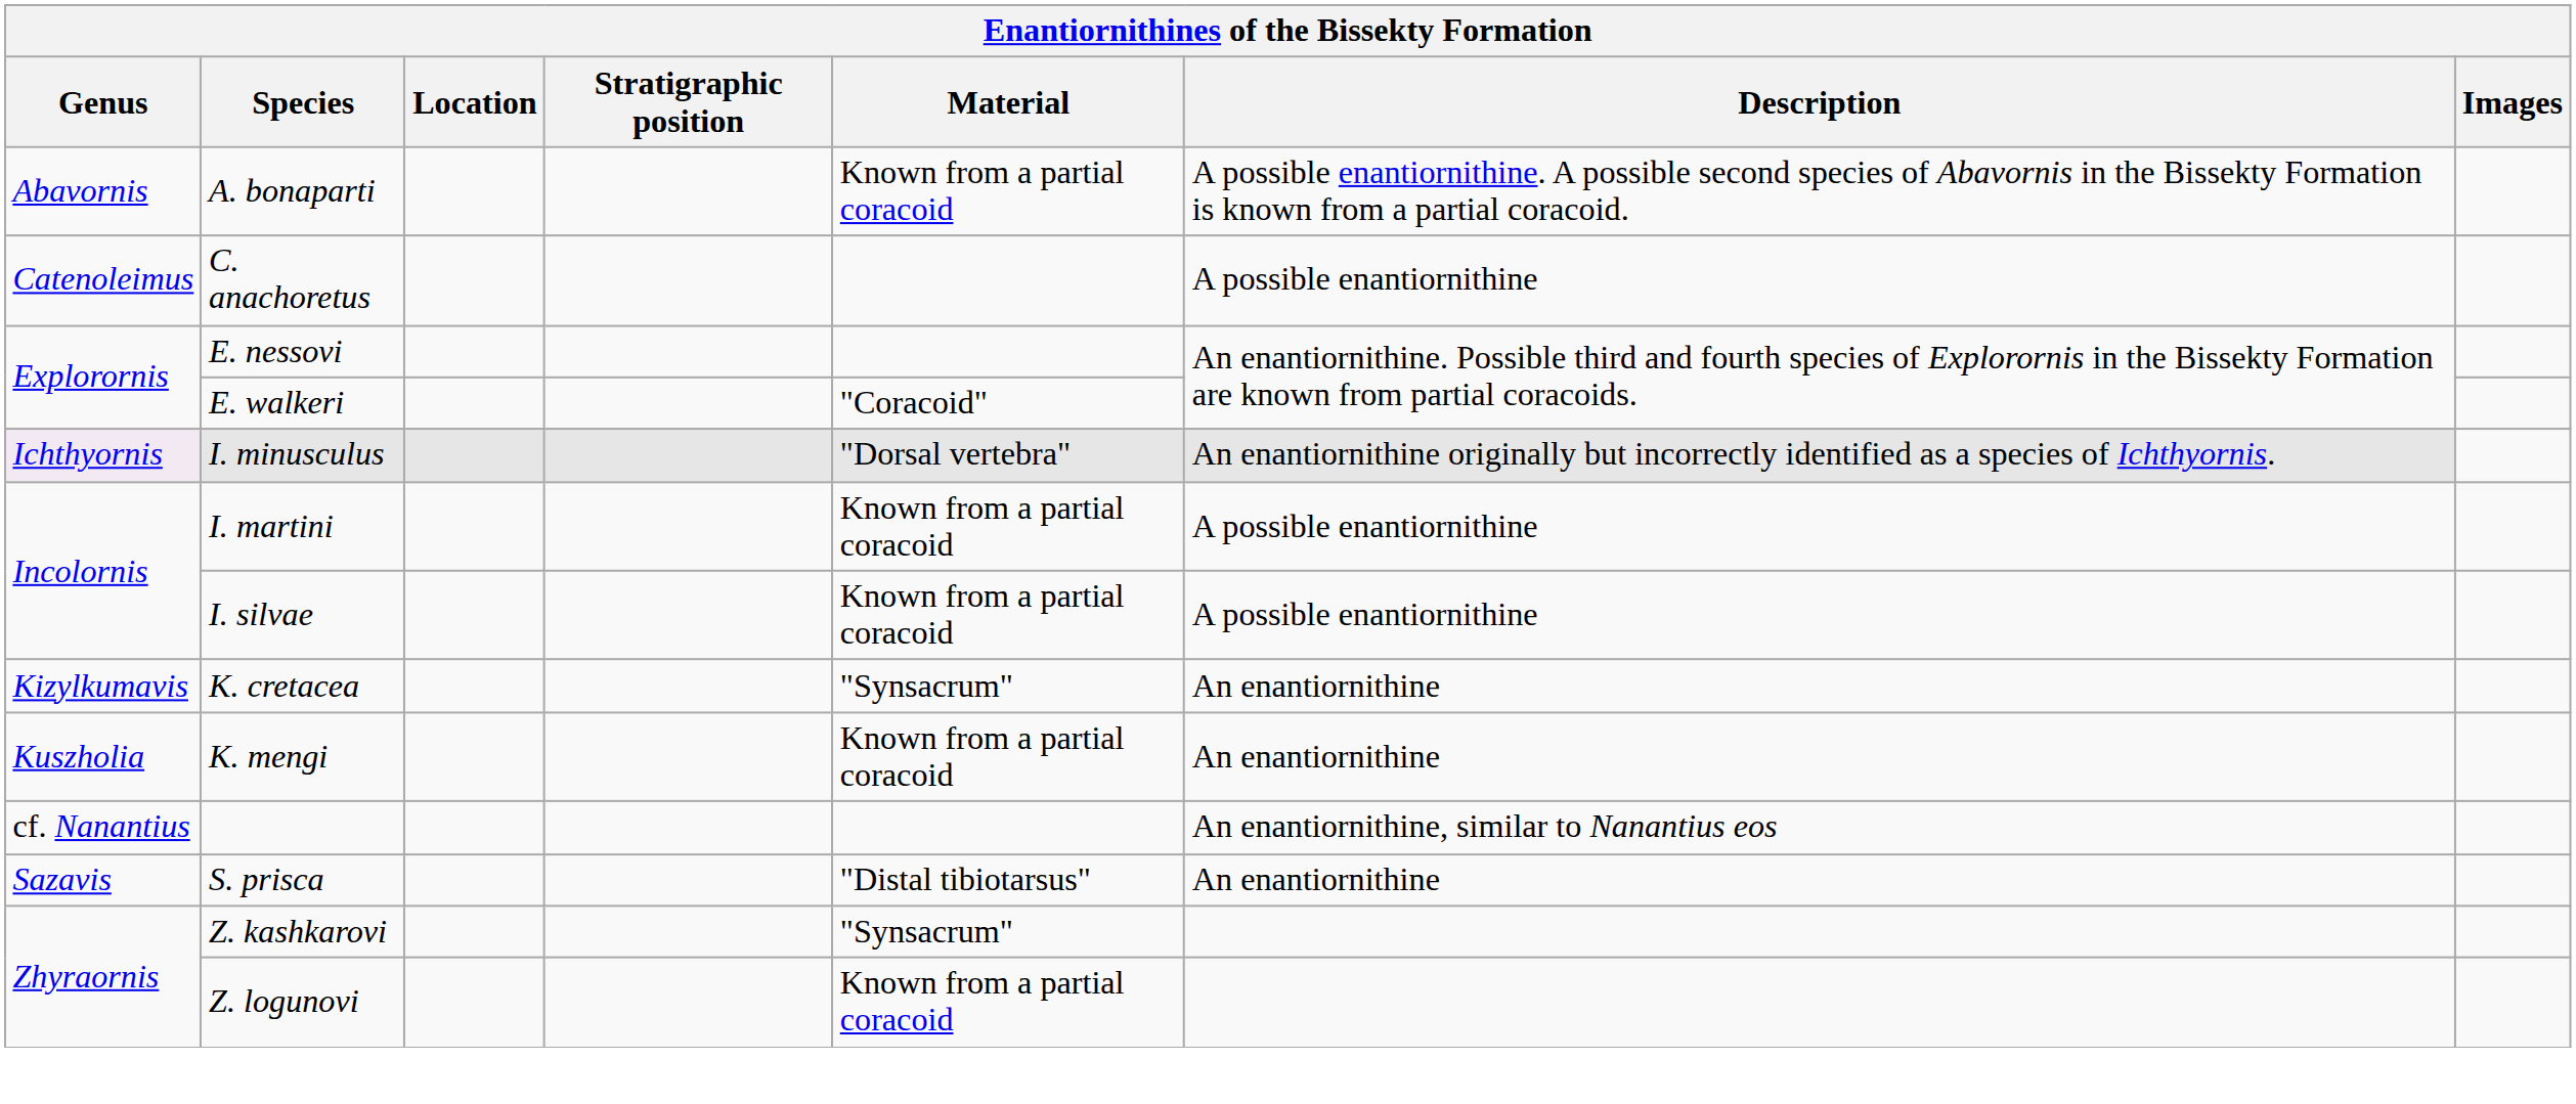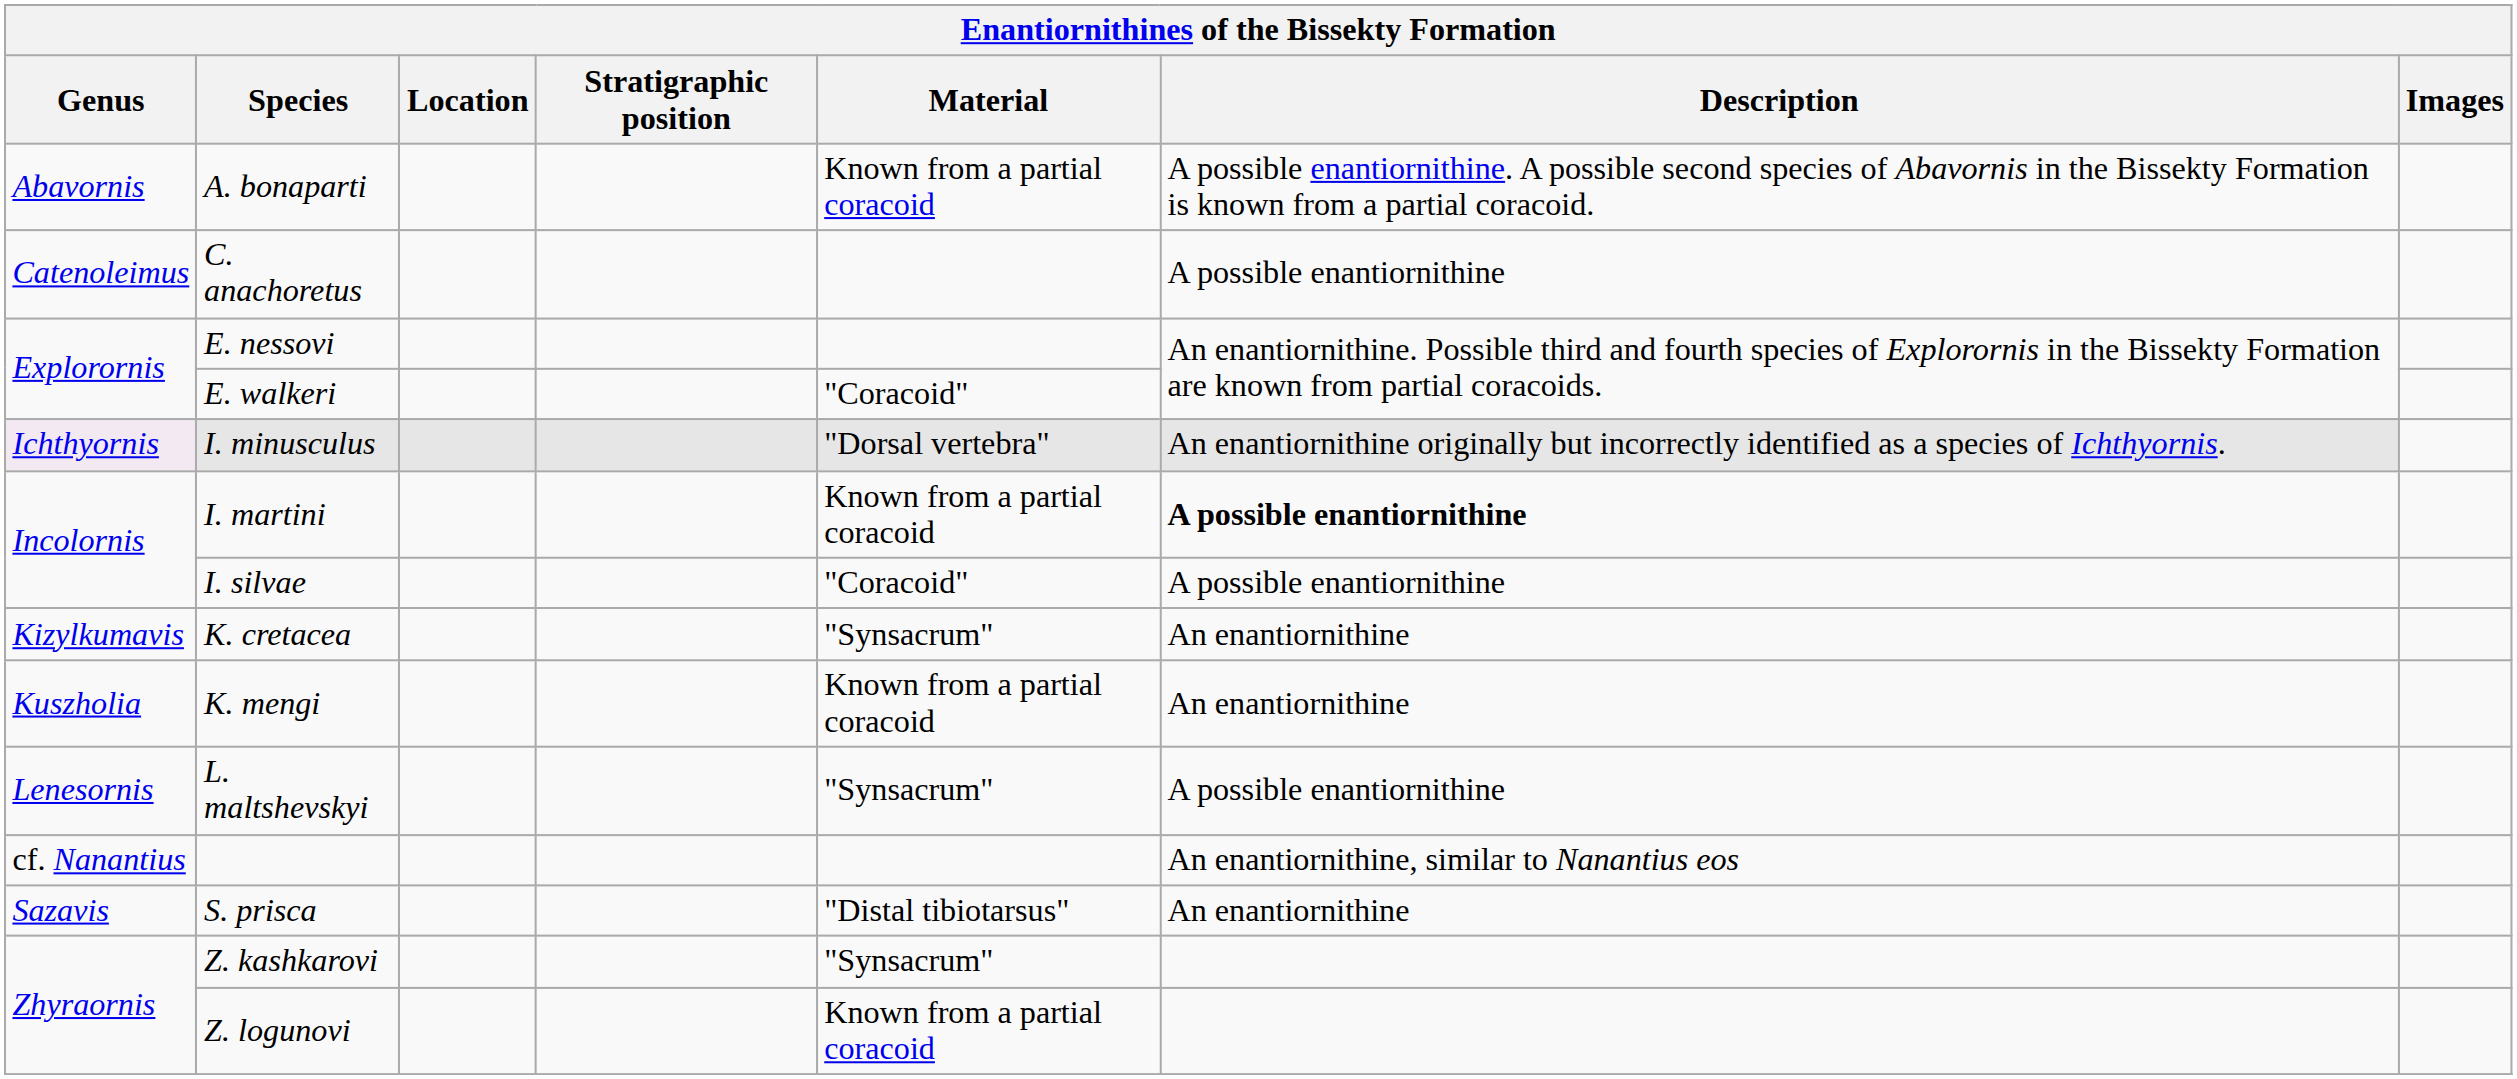 <table class="wikitable" align="center">
 <tr>
 <th colspan="7" align="center"><strong><a href='#'>Enantiornithines</a> of the Bissekty Formation</strong></th>
 </tr>
 <tr>
 <th>Genus</th>
 <th>Species</th>
 <th>Location</th>
 <th>Stratigraphic position</th>
 <th>Material</th>
 <th>Description</th>
 <th>Images</th>
 </tr>
 <tr>
 <td><em><a href='#'>Abavornis</a></em></td>
 <td><em>A. bonaparti</em></td>
 <td></td>
 <td></td>
 <td>Known from a partial <a href='#'>coracoid</a></td>
 <td>A possible <a href='#'>enantiornithine</a>. A possible second species of <em>Abavornis</em> in the Bissekty Formation is known from a partial coracoid.</td>
 <td></td>
 </tr>
 <tr>
 <td><em><a href='#'>Catenoleimus</a></em></td>
 <td><em>C. anachoretus</em></td>
 <td></td>
 <td></td>
 <td></td>
 <td>A possible enantiornithine</td>
 <td></td>
 </tr>
 <tr>
 <td rowspan="2"><em><a href='#'>Explorornis</a></em></td>
 <td><em>E. nessovi</em></td>
 <td></td>
 <td></td>
 <td></td>
 <td rowspan="2">An enantiornithine. Possible third and fourth species of <em>Explorornis</em> in the Bissekty Formation are known from partial coracoids.</td>
 <td></td>
 </tr>
 <tr>
 <td><em>E. walkeri</em></td>
 <td></td>
 <td></td>
 <td>"Coracoid"</td>
 <td></td>
 </tr>
 <tr>
 <td style="background:#f3e9f3;"><em><a href='#'>Ichthyornis</a></em></td>
 <td style="background:#E6E6E6;"><em>I. minusculus</em></td>
 <td style="background:#E6E6E6;"></td>
 <td style="background:#E6E6E6;"></td>
 <td style="background:#E6E6E6;">"Dorsal vertebra"</td>
 <td style="background:#E6E6E6;">An enantiornithine originally but incorrectly identified as a species of <em><a href='#'>Ichthyornis</a></em>.</td>
 <td></td>
 </tr>
 <tr>
 <td rowspan="2"><em><a href='#'>Incolornis</a></em></td>
 <td><em>I. martini</em></td>
 <td></td>
 <td></td>
 <td>Known from a partial coracoid</td>
-<td>A possible enantiornithine</td>
+<td><strong>A possible enantiornithine</strong></td>
 <td></td>
 </tr>
 <tr>
 <td><em>I. silvae</em></td>
 <td></td>
 <td></td>
-<td>Known from a partial coracoid</td>
+<td>"Coracoid"</td>
 <td>A possible enantiornithine</td>
 <td></td>
 </tr>
 <tr>
 <td><em><a href='#'>Kizylkumavis</a></em></td>
 <td><em>K. cretacea</em></td>
 <td></td>
 <td></td>
 <td>"Synsacrum"</td>
 <td>An enantiornithine</td>
 <td></td>
 </tr>
 <tr>
 <td><em><a href='#'>Kuszholia</a></em></td>
 <td><em>K. mengi</em></td>
 <td></td>
 <td></td>
 <td>Known from a partial coracoid</td>
 <td>An enantiornithine</td>
+<td></td>
+</tr>
+<tr>
+<td><em><a href='#'>Lenesornis</a></em></td>
+<td><em>L. maltshevskyi</em></td>
+<td></td>
+<td></td>
+<td>"Synsacrum"</td>
+<td>A possible enantiornithine</td>
 <td></td>
 </tr>
 <tr>
 <td>cf. <em><a href='#'>Nanantius</a></em></td>
 <td></td>
 <td></td>
 <td></td>
 <td></td>
 <td>An enantiornithine, similar to <em>Nanantius eos</em></td>
 <td></td>
 </tr>
 <tr>
 <td><em><a href='#'>Sazavis</a></em></td>
 <td><em>S. prisca</em></td>
 <td></td>
 <td></td>
 <td>"Distal tibiotarsus"</td>
 <td>An enantiornithine</td>
 </tr>
 <tr>
 <td rowspan="2"><em><a href='#'>Zhyraornis</a></em></td>
 <td><em>Z. kashkarovi</em></td>
 <td></td>
 <td></td>
 <td>"Synsacrum"</td>
 <td></td>
 <td></td>
 </tr>
 <tr>
 <td><em>Z. logunovi</em></td>
 <td></td>
 <td></td>
 <td>Known from a partial <a href='#'>coracoid</a></td>
 <td></td>
 <td></td>
 </tr>
 <tr>
 </tr>
 </table>
